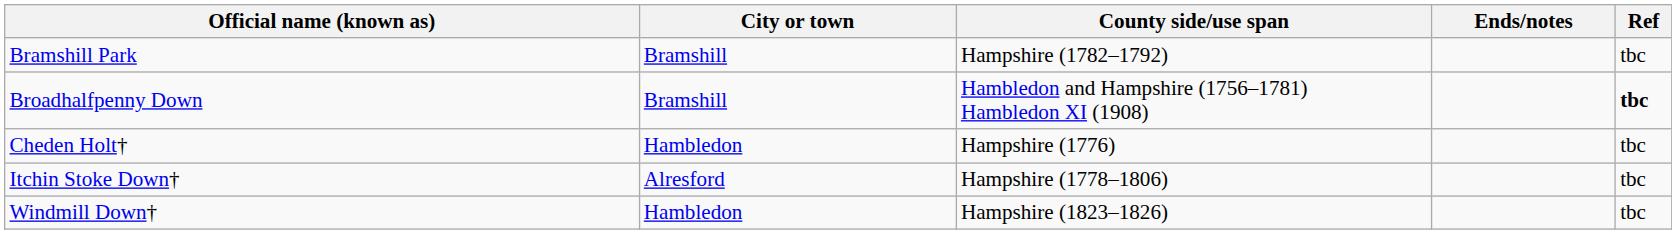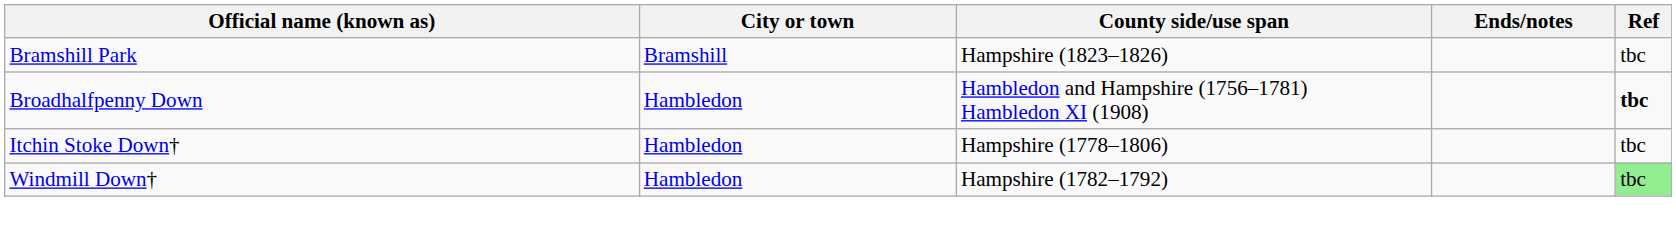 <table class="wikitable" style="width:100%;">
 <tr>
 <th style="width:20%;">Official name (known as)</th>
 <th style="width:10%;">City or town</th>
 <th style="width:15%;">County side/use span</th>
 <th width=5%>Ends/notes</th>
 <th width=1%>Ref</th>
 </tr>
 <tr>
 <td><a href='#'>Bramshill Park</a></td>
 <td><a href='#'>Bramshill</a></td>
-<td>Hampshire (1782–1792)</td>
+<td>Hampshire (1823–1826)</td>
 <td></td>
 <td>tbc</td>
 </tr>
 <tr>
 <td><a href='#'>Broadhalfpenny Down</a></td>
-<td><a href='#'>Bramshill</a></td>
+<td><a href='#'>Hambledon</a></td>
 <td><a href='#'>Hambledon</a> and Hampshire (1756–1781)<br><a href='#'>Hambledon XI</a> (1908)</td>
 <td></td>
 <td><strong>tbc</strong></td>
 </tr>
 <tr>
-<td><a href='#'>Cheden Holt</a>†</td>
+<td><a href='#'>Itchin Stoke Down</a>†</td>
 <td><a href='#'>Hambledon</a></td>
-<td>Hampshire (1776)</td>
-<td></td>
-<td>tbc</td>
-</tr>
-<tr>
-<td><a href='#'>Itchin Stoke Down</a>†</td>
-<td><a href='#'>Alresford</a></td>
 <td>Hampshire (1778–1806)</td>
 <td></td>
 <td>tbc</td>
 </tr>
 <tr>
 <td><a href='#'>Windmill Down</a>†</td>
 <td><a href='#'>Hambledon</a></td>
-<td>Hampshire (1823–1826)</td>
+<td>Hampshire (1782–1792)</td>
 <td></td>
-<td>tbc</td>
+<td style="background: lightgreen;">tbc</td>
 </tr>
 </table>
